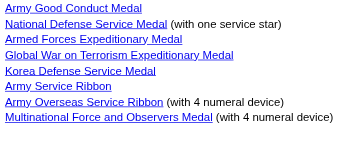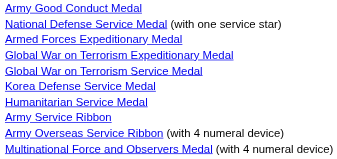 <table>
 <tr>
 <td></td>
 <td><a href='#'>Army Good Conduct Medal</a></td>
 </tr>
 <tr>
 <td></td>
 <td><a href='#'>National Defense Service Medal</a> (with one service star)</td>
 </tr>
 <tr>
 <td></td>
 <td><a href='#'>Armed Forces Expeditionary Medal</a></td>
 </tr>
 <tr>
 <td></td>
 <td><a href='#'>Global War on Terrorism Expeditionary Medal</a></td>
 </tr>
 <tr>
 <td></td>
+<td><a href='#'>Global War on Terrorism Service Medal</a></td>
+</tr>
+<tr>
+<td></td>
 <td><a href='#'>Korea Defense Service Medal</a></td>
+</tr>
+<tr>
+<td></td>
+<td><a href='#'>Humanitarian Service Medal</a></td>
 </tr>
 <tr>
 <td></td>
 <td><a href='#'>Army Service Ribbon</a></td>
 </tr>
 <tr>
 <td><span></span></td>
 <td><a href='#'>Army Overseas Service Ribbon</a> (with 4 numeral device)</td>
 </tr>
 <tr>
 <td><span></span></td>
 <td><a href='#'>Multinational Force and Observers Medal</a> (with 4 numeral device)</td>
 </tr>
 <tr>
 </tr>
 </table>
